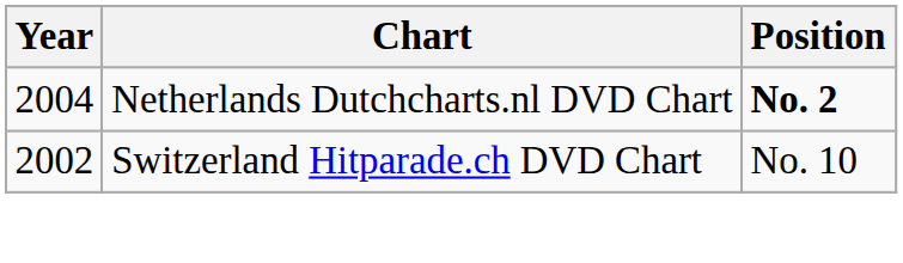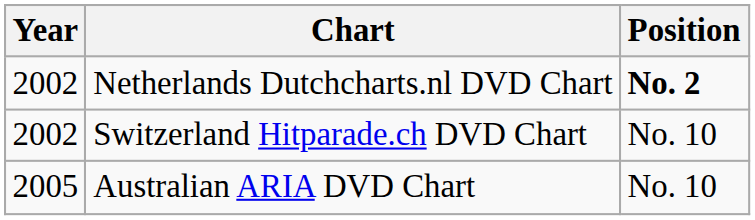 <table class="wikitable">
 <tr>
 <th align="left">Year</th>
 <th align="left">Chart</th>
 <th align="left">Position</th>
 </tr>
 <tr>
-<td align="left">2004</td>
+<td align="left">2002</td>
 <td align="left">Netherlands Dutchcharts.nl DVD Chart</td>
 <td align="left"><strong>No. 2</strong></td>
 </tr>
 <tr>
 <td align="left">2002</td>
 <td align="left">Switzerland <a href='#'>Hitparade.ch</a> DVD Chart</td>
 <td align="left">No. 10</td>
 </tr>
+<tr>
+<td align="left">2005</td>
+<td align="left">Australian <a href='#'>ARIA</a> DVD Chart</td>
+<td align="left">No. 10</td>
+</tr>
 </table>
